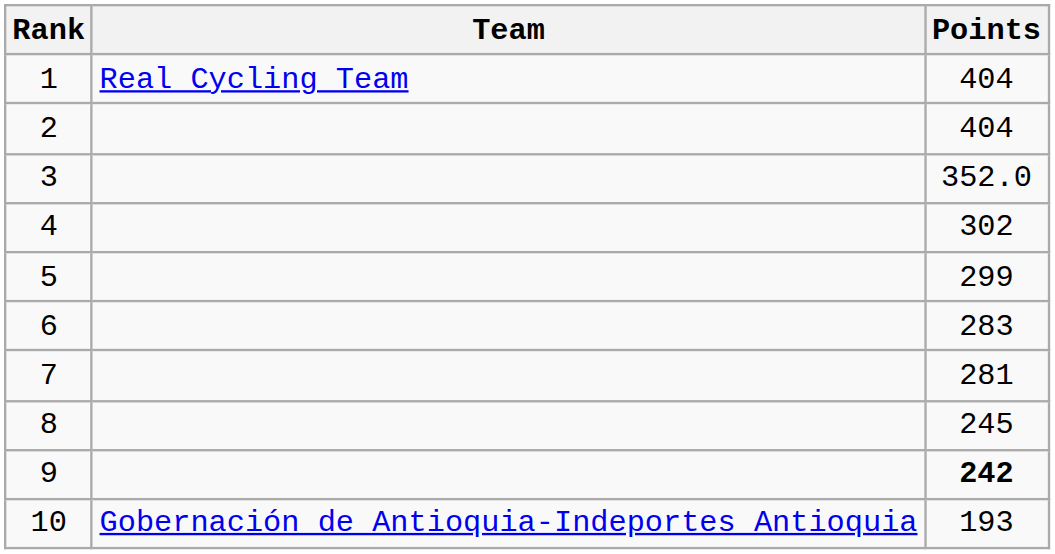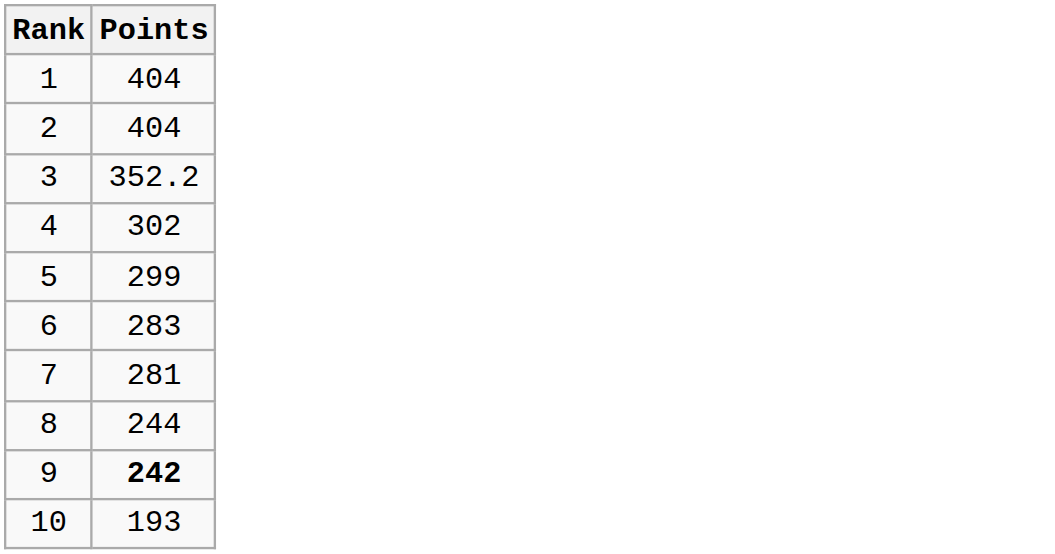 <table class="wikitable sortable">
 <tr>
 <th>Rank</th>
-<th>Team</th>
 <th>Points</th>
 </tr>
 <tr>
 <td align=center>1</td>
-<td><a href='#'>Real Cycling Team</a></td>
 <td align=center>404</td>
 </tr>
 <tr>
 <td align=center>2</td>
-<td></td>
 <td align=center>404</td>
 </tr>
 <tr>
 <td align=center>3</td>
-<td></td>
-<td align=center>352.0</td>
+<td align=center>352.2</td>
 </tr>
 <tr>
 <td align=center>4</td>
-<td></td>
 <td align=center>302</td>
 </tr>
 <tr>
 <td align=center>5</td>
-<td></td>
 <td align=center>299</td>
 </tr>
 <tr>
 <td align=center>6</td>
-<td></td>
 <td align=center>283</td>
 </tr>
 <tr>
 <td align=center>7</td>
-<td></td>
 <td align=center>281</td>
 </tr>
 <tr>
 <td align=center>8</td>
-<td></td>
-<td align=center>245</td>
+<td align=center>244</td>
 </tr>
 <tr>
 <td align=center>9</td>
-<td></td>
 <td align=center><strong>242</strong></td>
 </tr>
 <tr>
 <td align=center>10</td>
-<td><a href='#'>Gobernación de Antioquia-Indeportes Antioquia</a></td>
 <td align=center>193</td>
 </tr>
 </table>
